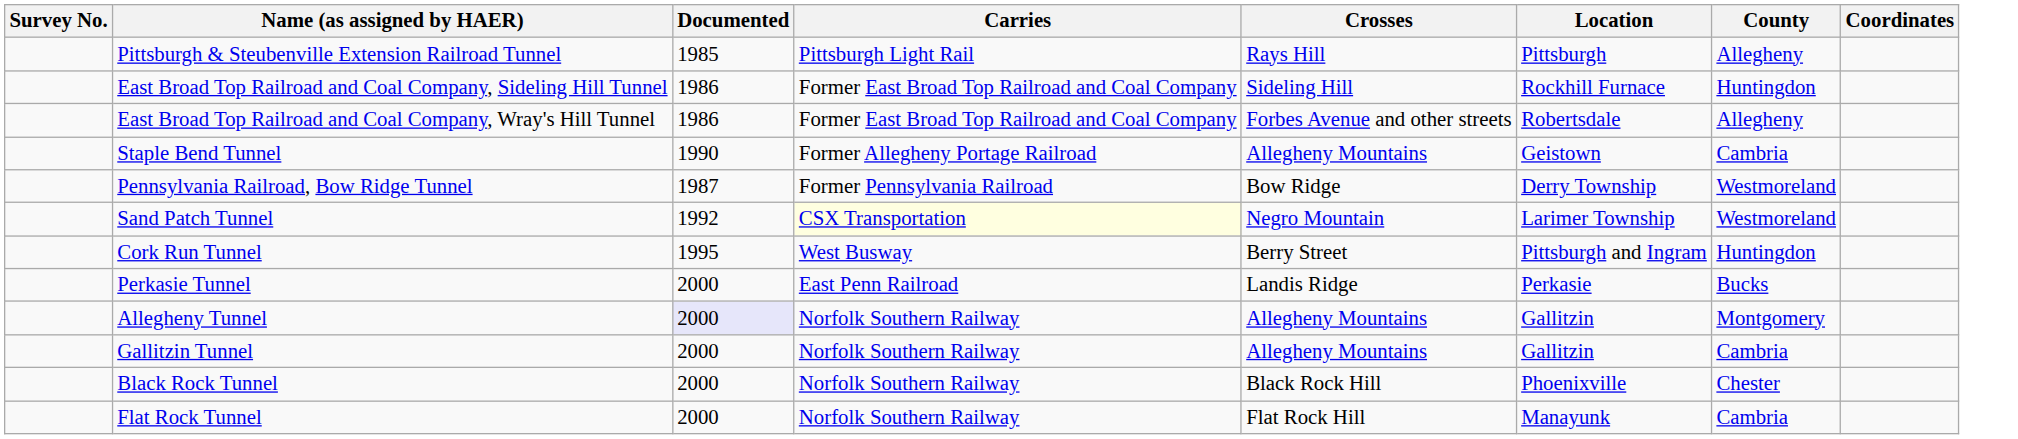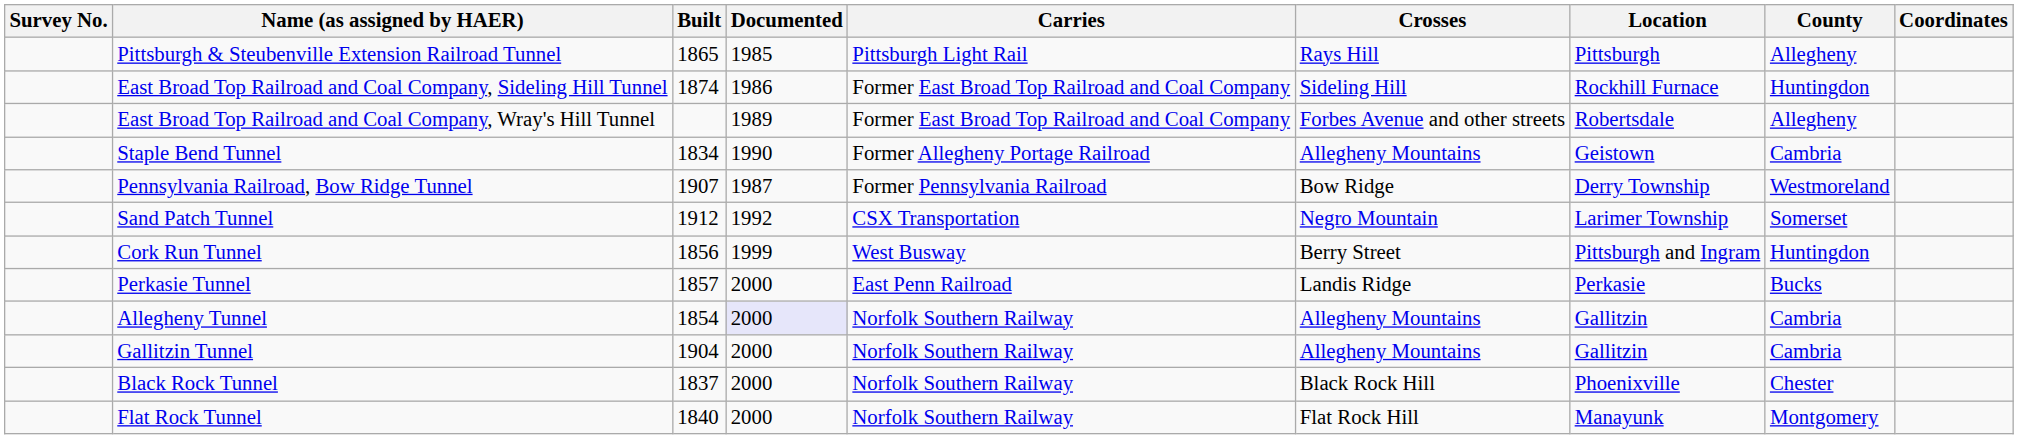 <table class="wikitable sortable">
 <tr>
 <th>Survey No.</th>
 <th>Name (as assigned by HAER)</th>
+<th>Built</th>
 <th>Documented</th>
 <th>Carries</th>
 <th>Crosses</th>
 <th>Location</th>
 <th>County</th>
 <th>Coordinates</th>
 </tr>
 <tr>
 <td></td>
 <td><a href='#'>Pittsburgh & Steubenville Extension Railroad Tunnel</a></td>
+<td>1865</td>
 <td>1985</td>
 <td><a href='#'>Pittsburgh Light Rail</a></td>
 <td><a href='#'>Rays Hill</a></td>
 <td><a href='#'>Pittsburgh</a></td>
 <td><a href='#'>Allegheny</a></td>
 <td></td>
 </tr>
 <tr>
 <td></td>
 <td><a href='#'>East Broad Top Railroad and Coal Company</a>, <a href='#'>Sideling Hill Tunnel</a></td>
+<td>1874</td>
 <td>1986</td>
 <td>Former <a href='#'>East Broad Top Railroad and Coal Company</a></td>
 <td><a href='#'>Sideling Hill</a></td>
 <td><a href='#'>Rockhill Furnace</a></td>
 <td><a href='#'>Huntingdon</a></td>
 <td></td>
 </tr>
 <tr>
 <td></td>
 <td><a href='#'>East Broad Top Railroad and Coal Company</a>, Wray's Hill Tunnel</td>
-<td>1986</td>
+<td></td>
+<td>1989</td>
 <td>Former <a href='#'>East Broad Top Railroad and Coal Company</a></td>
 <td><a href='#'>Forbes Avenue</a> and other streets</td>
 <td><a href='#'>Robertsdale</a></td>
 <td><a href='#'>Allegheny</a></td>
 <td></td>
 </tr>
 <tr>
 <td></td>
 <td><a href='#'>Staple Bend Tunnel</a></td>
+<td>1834</td>
 <td>1990</td>
 <td>Former <a href='#'>Allegheny Portage Railroad</a></td>
 <td><a href='#'>Allegheny Mountains</a></td>
 <td><a href='#'>Geistown</a></td>
 <td><a href='#'>Cambria</a></td>
 <td></td>
 </tr>
 <tr>
 <td></td>
 <td><a href='#'>Pennsylvania Railroad</a>, <a href='#'>Bow Ridge Tunnel</a></td>
+<td>1907</td>
 <td>1987</td>
 <td>Former <a href='#'>Pennsylvania Railroad</a></td>
 <td>Bow Ridge</td>
 <td><a href='#'>Derry Township</a></td>
 <td><a href='#'>Westmoreland</a></td>
 <td></td>
 </tr>
 <tr>
 <td></td>
 <td><a href='#'>Sand Patch Tunnel</a></td>
+<td>1912</td>
 <td>1992</td>
-<td style="background: lightyellow;"><a href='#'>CSX Transportation</a></td>
+<td><a href='#'>CSX Transportation</a></td>
 <td><a href='#'>Negro Mountain</a></td>
 <td><a href='#'>Larimer Township</a></td>
-<td><a href='#'>Westmoreland</a></td>
+<td><a href='#'>Somerset</a></td>
 <td></td>
 </tr>
 <tr>
 <td></td>
 <td><a href='#'>Cork Run Tunnel</a></td>
-<td>1995</td>
+<td>1856</td>
+<td>1999</td>
 <td><a href='#'>West Busway</a></td>
 <td>Berry Street</td>
 <td><a href='#'>Pittsburgh</a> and <a href='#'>Ingram</a></td>
 <td><a href='#'>Huntingdon</a></td>
 <td></td>
 </tr>
 <tr>
 <td></td>
 <td><a href='#'>Perkasie Tunnel</a></td>
+<td>1857</td>
 <td>2000</td>
 <td><a href='#'>East Penn Railroad</a></td>
 <td>Landis Ridge</td>
 <td><a href='#'>Perkasie</a></td>
 <td><a href='#'>Bucks</a></td>
 <td></td>
 </tr>
 <tr>
 <td></td>
 <td><a href='#'>Allegheny Tunnel</a></td>
+<td>1854</td>
 <td style="background: lavender;">2000</td>
 <td><a href='#'>Norfolk Southern Railway</a></td>
 <td><a href='#'>Allegheny Mountains</a></td>
 <td><a href='#'>Gallitzin</a></td>
-<td><a href='#'>Montgomery</a></td>
+<td><a href='#'>Cambria</a></td>
 <td></td>
 </tr>
 <tr>
 <td></td>
 <td><a href='#'>Gallitzin Tunnel</a></td>
+<td>1904</td>
 <td>2000</td>
 <td><a href='#'>Norfolk Southern Railway</a></td>
 <td><a href='#'>Allegheny Mountains</a></td>
 <td><a href='#'>Gallitzin</a></td>
 <td><a href='#'>Cambria</a></td>
 <td></td>
 </tr>
 <tr>
 <td></td>
 <td><a href='#'>Black Rock Tunnel</a></td>
+<td>1837</td>
 <td>2000</td>
 <td><a href='#'>Norfolk Southern Railway</a></td>
 <td>Black Rock Hill</td>
 <td><a href='#'>Phoenixville</a></td>
 <td><a href='#'>Chester</a></td>
 <td></td>
 </tr>
 <tr>
 <td></td>
 <td><a href='#'>Flat Rock Tunnel</a></td>
+<td>1840</td>
 <td>2000</td>
 <td><a href='#'>Norfolk Southern Railway</a></td>
 <td>Flat Rock Hill</td>
 <td><a href='#'>Manayunk</a></td>
-<td><a href='#'>Cambria</a></td>
+<td><a href='#'>Montgomery</a></td>
 <td></td>
 </tr>
 </table>
